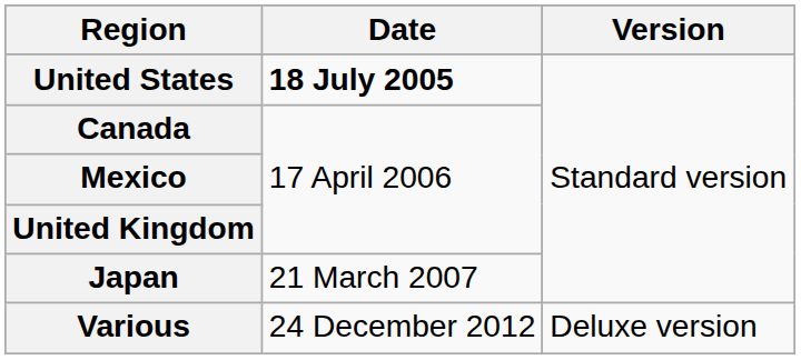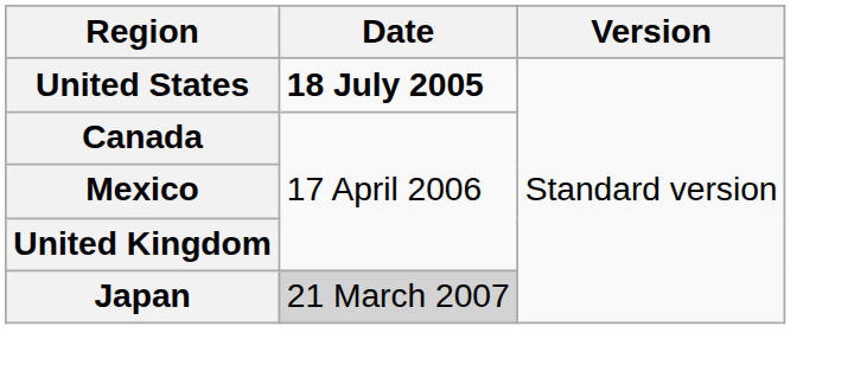 <table class="wikitable plainrowheaders">
 <tr>
 <th scope="col">Region</th>
 <th scope="col">Date</th>
 <th scope="col">Version</th>
 </tr>
 <tr>
 <th scope="row">United States</th>
 <td><strong>18 July 2005</strong></td>
 <td rowspan="5">Standard version</td>
 </tr>
 <tr>
 <th scope="row">Canada</th>
 <td rowspan="3">17 April 2006</td>
 </tr>
 <tr>
 <th scope="row">Mexico</th>
 </tr>
 <tr>
 <th scope="row">United Kingdom</th>
 </tr>
 <tr>
 <th scope="row">Japan</th>
-<td>21 March 2007</td>
-</tr>
-<tr>
-<th scope="row">Various</th>
-<td>24 December 2012</td>
-<td>Deluxe version</td>
+<td style="background: lightgrey;">21 March 2007</td>
 </tr>
 </table>
